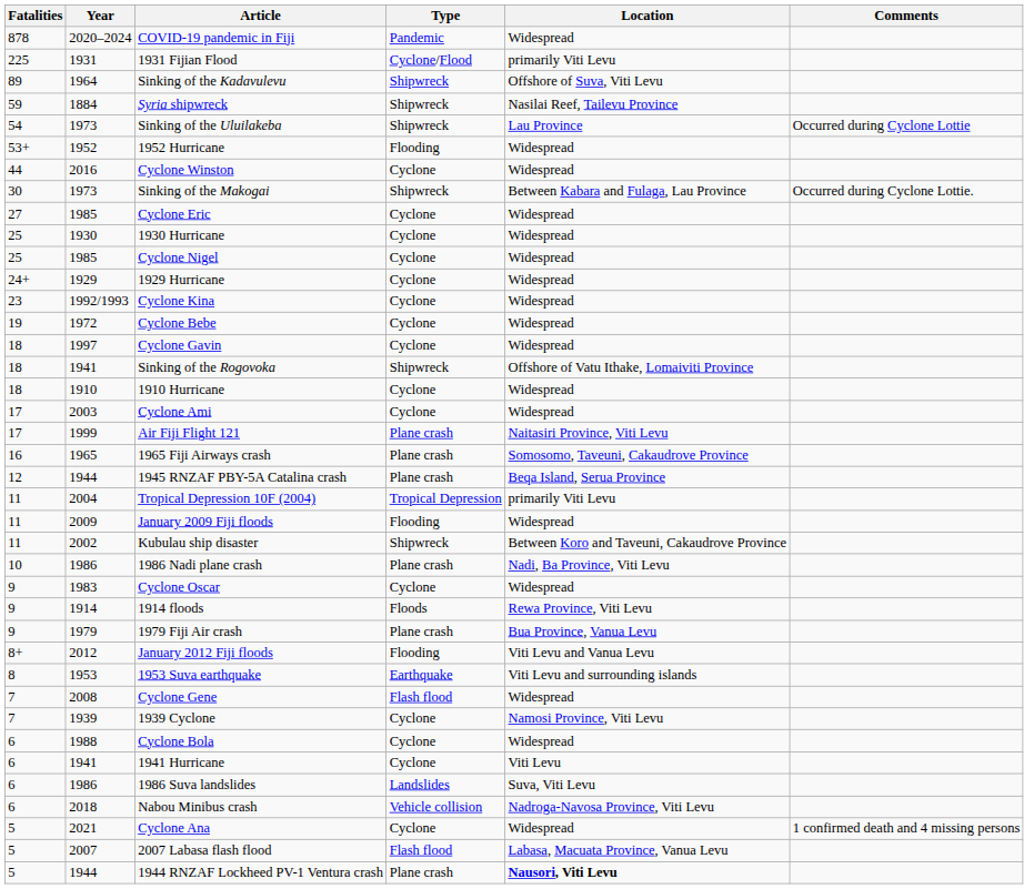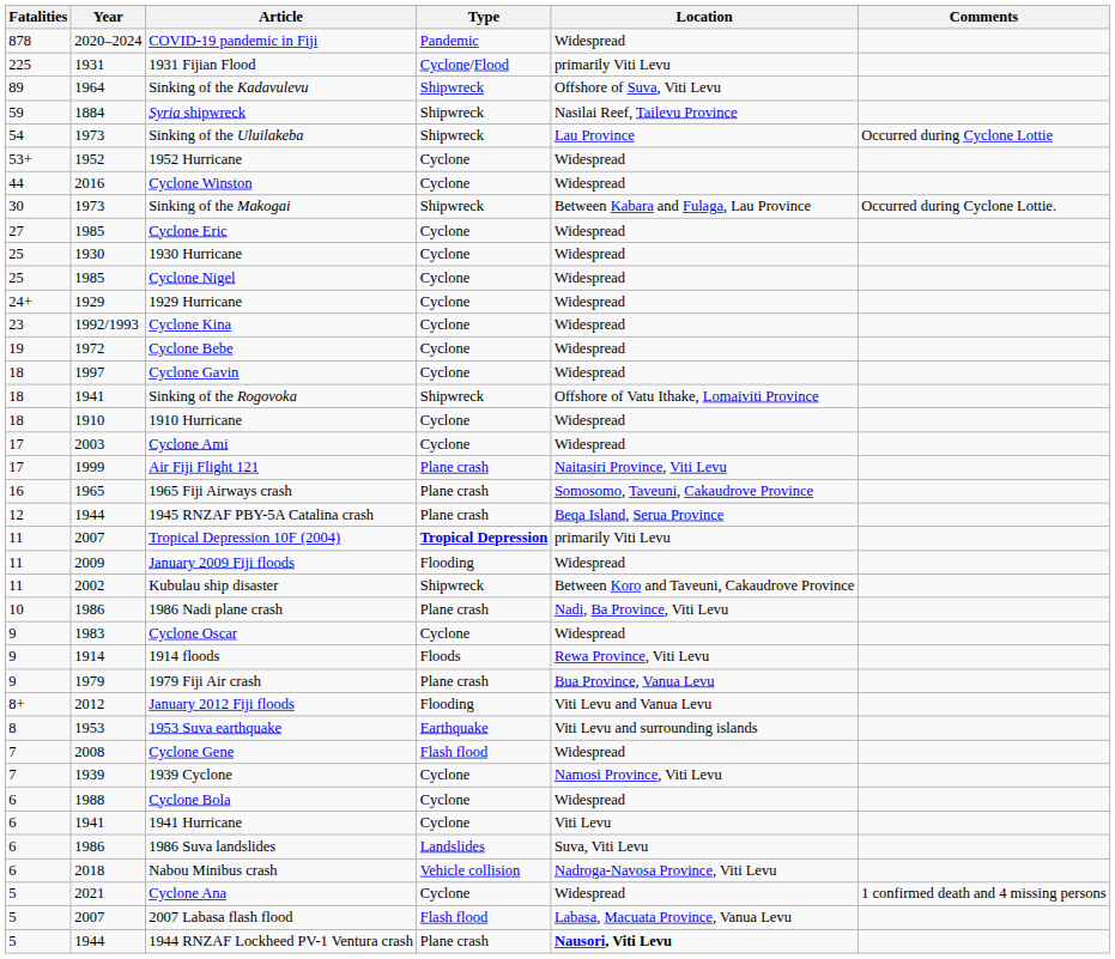 <table class="wikitable sortable sticky-header" style=text-align:left" style="margin:1em auto;">
 <tr>
 <th data-sort-type="number">Fatalities</th>
 <th>Year</th>
 <th>Article</th>
 <th>Type</th>
 <th>Location</th>
 <th>Comments</th>
 </tr>
 <tr>
 <td>878</td>
 <td>2020–2024</td>
 <td><a href='#'>COVID-19 pandemic in Fiji</a></td>
 <td><a href='#'>Pandemic</a></td>
 <td>Widespread</td>
 <td></td>
 </tr>
 <tr>
 <td>225</td>
 <td>1931</td>
 <td>1931 Fijian Flood</td>
 <td><a href='#'>Cyclone</a>/<a href='#'>Flood</a></td>
 <td>primarily Viti Levu</td>
 <td></td>
 </tr>
 <tr>
 <td>89</td>
 <td>1964</td>
 <td>Sinking of the <em>Kadavulevu</em></td>
 <td><a href='#'>Shipwreck</a></td>
 <td>Offshore of <a href='#'>Suva</a>, Viti Levu</td>
 <td></td>
 </tr>
 <tr>
 <td>59</td>
 <td>1884</td>
 <td><a href='#'><em>Syria</em> shipwreck</a></td>
 <td>Shipwreck</td>
 <td>Nasilai Reef, <a href='#'>Tailevu Province</a></td>
 <td></td>
 </tr>
 <tr>
 <td>54</td>
 <td>1973</td>
 <td>Sinking of the <em>Uluilakeba</em></td>
 <td>Shipwreck</td>
 <td><a href='#'>Lau Province</a></td>
 <td>Occurred during <a href='#'>Cyclone Lottie</a></td>
 </tr>
 <tr>
 <td>53+</td>
 <td>1952</td>
 <td>1952 Hurricane</td>
-<td>Flooding</td>
+<td>Cyclone</td>
 <td>Widespread</td>
 <td></td>
 </tr>
 <tr>
 <td>44</td>
 <td>2016</td>
 <td><a href='#'>Cyclone Winston</a></td>
 <td>Cyclone</td>
 <td>Widespread</td>
 <td></td>
 </tr>
 <tr>
 <td>30</td>
 <td>1973</td>
 <td>Sinking of the <em>Makogai</em></td>
 <td>Shipwreck</td>
 <td>Between <a href='#'>Kabara</a> and <a href='#'>Fulaga</a>, Lau Province</td>
 <td>Occurred during Cyclone Lottie.</td>
 </tr>
 <tr>
 <td>27</td>
 <td>1985</td>
 <td><a href='#'>Cyclone Eric</a></td>
 <td>Cyclone</td>
 <td>Widespread</td>
 <td></td>
 </tr>
 <tr>
 <td>25</td>
 <td>1930</td>
 <td>1930 Hurricane</td>
 <td>Cyclone</td>
 <td>Widespread</td>
 <td></td>
 </tr>
 <tr>
 <td>25</td>
 <td>1985</td>
 <td><a href='#'>Cyclone Nigel</a></td>
 <td>Cyclone</td>
 <td>Widespread</td>
 <td></td>
 </tr>
 <tr>
 <td>24+</td>
 <td>1929</td>
 <td>1929 Hurricane</td>
 <td>Cyclone</td>
 <td>Widespread</td>
 <td></td>
 </tr>
 <tr>
 <td>23</td>
 <td>1992/1993</td>
 <td><a href='#'>Cyclone Kina</a></td>
 <td>Cyclone</td>
 <td>Widespread</td>
 <td></td>
 </tr>
 <tr>
 <td>19</td>
 <td>1972</td>
 <td><a href='#'>Cyclone Bebe</a></td>
 <td>Cyclone</td>
 <td>Widespread</td>
 <td></td>
 </tr>
 <tr>
 <td>18</td>
 <td>1997</td>
 <td><a href='#'>Cyclone Gavin</a></td>
 <td>Cyclone</td>
 <td>Widespread</td>
 <td></td>
 </tr>
 <tr>
 <td>18</td>
 <td>1941</td>
 <td>Sinking of the <em>Rogovoka</em></td>
 <td>Shipwreck</td>
 <td>Offshore of Vatu Ithake, <a href='#'>Lomaiviti Province</a></td>
 <td></td>
 </tr>
 <tr>
 <td>18</td>
 <td>1910</td>
 <td>1910 Hurricane</td>
 <td>Cyclone</td>
 <td>Widespread</td>
 <td></td>
 </tr>
 <tr>
 <td>17</td>
 <td>2003</td>
 <td><a href='#'>Cyclone Ami</a></td>
 <td>Cyclone</td>
 <td>Widespread</td>
 <td></td>
 </tr>
 <tr>
 <td>17</td>
 <td>1999</td>
 <td><a href='#'>Air Fiji Flight 121</a></td>
 <td><a href='#'>Plane crash</a></td>
 <td><a href='#'>Naitasiri Province</a>, <a href='#'>Viti Levu</a></td>
 <td></td>
 </tr>
 <tr>
 <td>16</td>
 <td>1965</td>
 <td>1965 Fiji Airways crash</td>
 <td>Plane crash</td>
 <td><a href='#'>Somosomo</a>, <a href='#'>Taveuni</a>, <a href='#'>Cakaudrove Province</a></td>
 <td></td>
 </tr>
 <tr>
 <td>12</td>
 <td>1944</td>
 <td>1945 RNZAF PBY-5A Catalina crash</td>
 <td>Plane crash</td>
 <td><a href='#'>Beqa Island</a>, <a href='#'>Serua Province</a></td>
 <td></td>
 </tr>
 <tr>
 <td>11</td>
-<td>2004</td>
+<td>2007</td>
 <td><a href='#'>Tropical Depression 10F (2004)</a></td>
-<td><a href='#'>Tropical Depression</a></td>
+<td><strong><a href='#'>Tropical Depression</a></strong></td>
 <td>primarily Viti Levu</td>
 <td></td>
 </tr>
 <tr>
 <td>11</td>
 <td>2009</td>
 <td><a href='#'>January 2009 Fiji floods</a></td>
 <td>Flooding</td>
 <td>Widespread</td>
 <td></td>
 </tr>
 <tr>
 <td>11</td>
 <td>2002</td>
 <td>Kubulau ship disaster</td>
 <td>Shipwreck</td>
 <td>Between <a href='#'>Koro</a> and Taveuni, Cakaudrove Province</td>
 <td></td>
 </tr>
 <tr>
 <td>10</td>
 <td>1986</td>
 <td>1986 Nadi plane crash</td>
 <td>Plane crash</td>
 <td><a href='#'>Nadi</a>, <a href='#'>Ba Province</a>, Viti Levu</td>
 <td></td>
 </tr>
 <tr>
 <td>9</td>
 <td>1983</td>
 <td><a href='#'>Cyclone Oscar</a></td>
 <td>Cyclone</td>
 <td>Widespread</td>
 <td></td>
 </tr>
 <tr>
 <td>9</td>
 <td>1914</td>
 <td>1914 floods</td>
 <td>Floods</td>
 <td><a href='#'>Rewa Province</a>, Viti Levu</td>
 <td></td>
 </tr>
 <tr>
 <td>9</td>
 <td>1979</td>
 <td>1979 Fiji Air crash</td>
 <td>Plane crash</td>
 <td><a href='#'>Bua Province</a>, <a href='#'>Vanua Levu</a></td>
 <td></td>
 </tr>
 <tr>
 <td>8+</td>
 <td>2012</td>
 <td><a href='#'>January 2012 Fiji floods</a></td>
 <td>Flooding</td>
 <td>Viti Levu and Vanua Levu</td>
 <td></td>
 </tr>
 <tr>
 <td>8</td>
 <td>1953</td>
 <td><a href='#'>1953 Suva earthquake</a></td>
 <td><a href='#'>Earthquake</a></td>
 <td>Viti Levu and surrounding islands</td>
 <td></td>
 </tr>
 <tr>
 <td>7</td>
 <td>2008</td>
 <td><a href='#'>Cyclone Gene</a></td>
 <td><a href='#'>Flash flood</a></td>
 <td>Widespread</td>
 <td></td>
 </tr>
 <tr>
 <td>7</td>
 <td>1939</td>
 <td>1939 Cyclone</td>
 <td>Cyclone</td>
 <td><a href='#'>Namosi Province</a>, Viti Levu</td>
 <td></td>
 </tr>
 <tr>
 <td>6</td>
 <td>1988</td>
 <td><a href='#'>Cyclone Bola</a></td>
 <td>Cyclone</td>
 <td>Widespread</td>
 <td></td>
 </tr>
 <tr>
 <td>6</td>
 <td>1941</td>
 <td>1941 Hurricane</td>
 <td>Cyclone</td>
 <td>Viti Levu</td>
 <td></td>
 </tr>
 <tr>
 <td>6</td>
 <td>1986</td>
 <td>1986 Suva landslides</td>
 <td><a href='#'>Landslides</a></td>
 <td>Suva, Viti Levu</td>
 <td></td>
 </tr>
 <tr>
 <td>6</td>
 <td>2018</td>
 <td>Nabou Minibus crash</td>
 <td><a href='#'>Vehicle collision</a></td>
 <td><a href='#'>Nadroga-Navosa Province</a>, Viti Levu</td>
 <td></td>
 </tr>
 <tr>
 <td>5</td>
 <td>2021</td>
 <td><a href='#'>Cyclone Ana</a></td>
 <td>Cyclone</td>
 <td>Widespread</td>
 <td>1 confirmed death and 4 missing persons</td>
 </tr>
 <tr>
 <td>5</td>
 <td>2007</td>
 <td>2007 Labasa flash flood</td>
 <td><a href='#'>Flash flood</a></td>
 <td><a href='#'>Labasa</a>, <a href='#'>Macuata Province</a>, Vanua Levu</td>
 <td></td>
 </tr>
 <tr>
 <td>5</td>
 <td>1944</td>
 <td>1944 RNZAF Lockheed PV-1 Ventura crash</td>
 <td>Plane crash</td>
 <td><strong><a href='#'>Nausori</a>, Viti Levu</strong></td>
 <td></td>
 </tr>
 </table>
